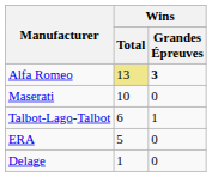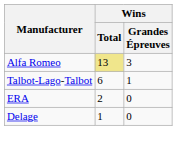 <table class="wikitable" style="font-size:95%">
 <tr>
 <th rowspan=2>Manufacturer</th>
 <th colspan=2>Wins</th>
 </tr>
 <tr>
 <th>Total</th>
 <th>Grandes<br>Épreuves</th>
 </tr>
 <tr>
 <td> <a href='#'>Alfa Romeo</a></td>
 <td style="background: khaki;">13</td>
-<td><strong>3</strong></td>
-</tr>
-<tr>
-<td> <a href='#'>Maserati</a></td>
-<td>10</td>
-<td>0</td>
+<td>3</td>
 </tr>
 <tr>
 <td> <a href='#'>Talbot-Lago</a>-<a href='#'>Talbot</a></td>
 <td>6</td>
 <td>1</td>
 </tr>
 <tr>
 <td> <a href='#'>ERA</a></td>
-<td>5</td>
+<td>2</td>
 <td>0</td>
 </tr>
 <tr>
 <td> <a href='#'>Delage</a></td>
 <td>1</td>
 <td>0</td>
 </tr>
 </table>
